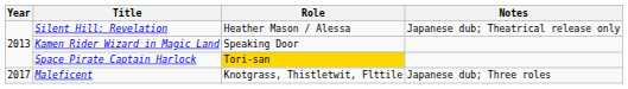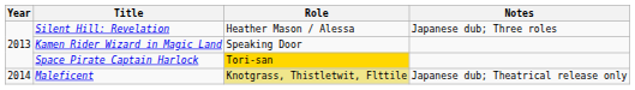 <table class="wikitable">
 <tr>
 <th>Year</th>
 <th>Title</th>
 <th>Role</th>
 <th>Notes</th>
 </tr>
 <tr>
 <td rowspan="3">2013</td>
 <td><em><a href='#'>Silent Hill: Revelation</a></em></td>
 <td>Heather Mason / Alessa</td>
-<td>Japanese dub; Theatrical release only</td>
+<td>Japanese dub; Three roles</td>
 </tr>
 <tr>
 <td><em><a href='#'>Kamen Rider Wizard in Magic Land</a></em></td>
 <td>Speaking Door</td>
 <td></td>
 </tr>
 <tr>
 <td><em><a href='#'>Space Pirate Captain Harlock</a></em></td>
 <td style="background: gold;">Tori-san</td>
 <td></td>
 </tr>
 <tr>
-<td>2017</td>
+<td>2014</td>
 <td><em><a href='#'>Maleficent</a></em></td>
-<td>Knotgrass, Thistletwit, Flttile</td>
-<td>Japanese dub; Three roles</td>
+<td style="background: khaki;">Knotgrass, Thistletwit, Flttile</td>
+<td>Japanese dub; Theatrical release only</td>
 </tr>
 </table>
